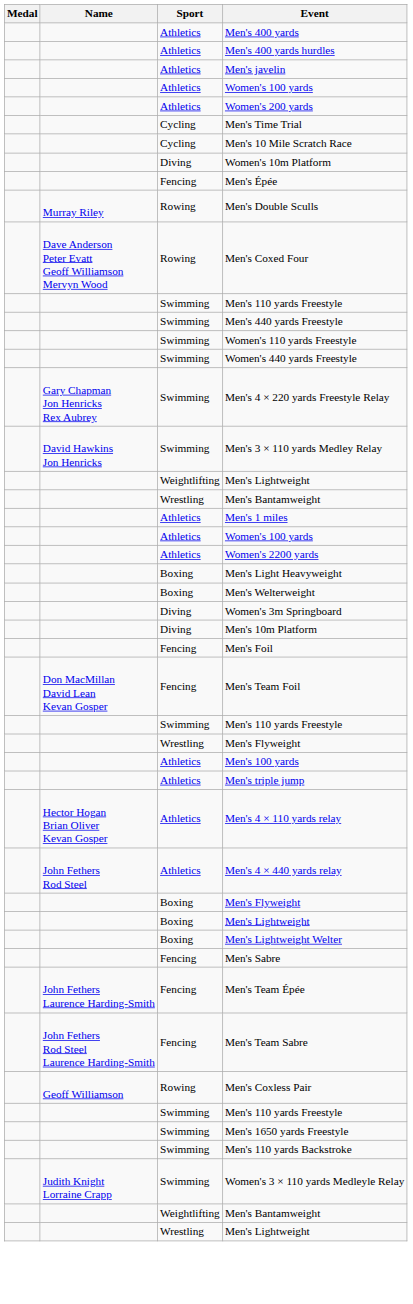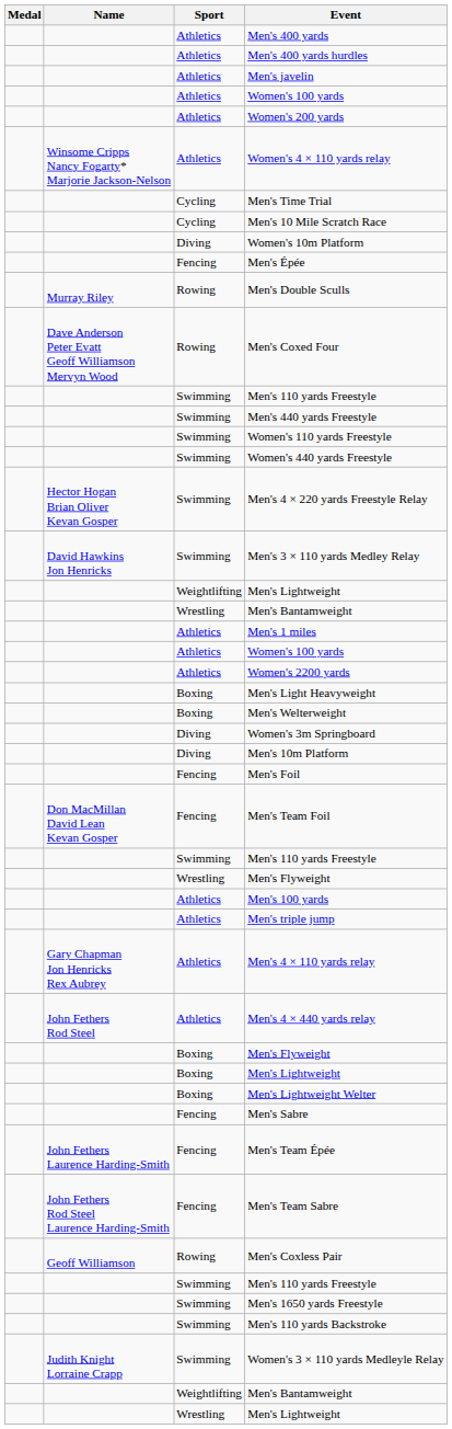 <table class="wikitable sortable" style="font-size: 95%;">
 <tr>
 <th>Medal</th>
 <th>Name</th>
 <th>Sport</th>
 <th>Event</th>
 </tr>
 <tr>
 <td></td>
 <td></td>
 <td><a href='#'>Athletics</a></td>
 <td><a href='#'>Men's 400 yards</a></td>
 </tr>
 <tr>
 <td></td>
 <td></td>
 <td><a href='#'>Athletics</a></td>
 <td><a href='#'>Men's 400 yards hurdles</a></td>
 </tr>
 <tr>
 <td></td>
 <td></td>
 <td><a href='#'>Athletics</a></td>
 <td><a href='#'>Men's javelin</a></td>
 </tr>
 <tr>
 <td></td>
 <td></td>
 <td><a href='#'>Athletics</a></td>
 <td><a href='#'>Women's 100 yards</a></td>
 </tr>
 <tr>
 <td></td>
 <td></td>
 <td><a href='#'>Athletics</a></td>
 <td><a href='#'>Women's 200 yards</a></td>
+</tr>
+<tr>
+<td></td>
+<td><br><a href='#'>Winsome Cripps</a><br><a href='#'>Nancy Fogarty</a>*<br><a href='#'>Marjorie Jackson-Nelson</a></td>
+<td><a href='#'>Athletics</a></td>
+<td><a href='#'>Women's 4 × 110 yards relay</a></td>
 </tr>
 <tr>
 <td></td>
 <td></td>
 <td>Cycling</td>
 <td>Men's Time Trial</td>
 </tr>
 <tr>
 <td></td>
 <td></td>
 <td>Cycling</td>
 <td>Men's 10 Mile Scratch Race</td>
 </tr>
 <tr>
 <td></td>
 <td></td>
 <td>Diving</td>
 <td>Women's 10m Platform</td>
 </tr>
 <tr>
 <td></td>
 <td></td>
 <td>Fencing</td>
 <td>Men's Épée</td>
 </tr>
 <tr>
 <td></td>
 <td><br><a href='#'>Murray Riley</a></td>
 <td>Rowing</td>
 <td>Men's Double Sculls</td>
 </tr>
 <tr>
 <td></td>
 <td><br><a href='#'>Dave Anderson</a> <br> <a href='#'>Peter Evatt</a> <br> <a href='#'>Geoff Williamson</a> <br><a href='#'>Mervyn Wood</a></td>
 <td>Rowing</td>
 <td>Men's Coxed Four</td>
 </tr>
 <tr>
 <td></td>
 <td></td>
 <td>Swimming</td>
 <td>Men's 110 yards Freestyle</td>
 </tr>
 <tr>
 <td></td>
 <td></td>
 <td>Swimming</td>
 <td>Men's 440 yards Freestyle</td>
 </tr>
 <tr>
 <td></td>
 <td></td>
 <td>Swimming</td>
 <td>Women's 110 yards Freestyle</td>
 </tr>
 <tr>
 <td></td>
 <td></td>
 <td>Swimming</td>
 <td>Women's 440 yards Freestyle</td>
 </tr>
 <tr>
 <td></td>
-<td><br><a href='#'>Gary Chapman</a> <br> <a href='#'>Jon Henricks</a> <br> <a href='#'>Rex Aubrey</a></td>
+<td><br><a href='#'>Hector Hogan</a><br><a href='#'>Brian Oliver</a><br><a href='#'>Kevan Gosper</a></td>
 <td>Swimming</td>
 <td>Men's 4 × 220 yards Freestyle Relay</td>
 </tr>
 <tr>
 <td></td>
 <td><br><a href='#'>David Hawkins</a> <br> <a href='#'>Jon Henricks</a></td>
 <td>Swimming</td>
 <td>Men's  3 × 110 yards Medley Relay</td>
 </tr>
 <tr>
 <td></td>
 <td></td>
 <td>Weightlifting</td>
 <td>Men's Lightweight</td>
 </tr>
 <tr>
 <td></td>
 <td></td>
 <td>Wrestling</td>
 <td>Men's Bantamweight</td>
 </tr>
 <tr>
 <td></td>
 <td></td>
 <td><a href='#'>Athletics</a></td>
 <td><a href='#'>Men's 1 miles</a></td>
 </tr>
 <tr>
 <td></td>
 <td></td>
 <td><a href='#'>Athletics</a></td>
 <td><a href='#'>Women's 100 yards</a></td>
 </tr>
 <tr>
 <td></td>
 <td></td>
 <td><a href='#'>Athletics</a></td>
 <td><a href='#'>Women's 2200 yards</a></td>
 </tr>
 <tr>
 <td></td>
 <td></td>
 <td>Boxing</td>
 <td>Men's Light Heavyweight</td>
 </tr>
 <tr>
 <td></td>
 <td></td>
 <td>Boxing</td>
 <td>Men's Welterweight</td>
 </tr>
 <tr>
 <td></td>
 <td></td>
 <td>Diving</td>
 <td>Women's 3m Springboard</td>
 </tr>
 <tr>
 <td></td>
 <td></td>
 <td>Diving</td>
 <td>Men's 10m Platform</td>
 </tr>
 <tr>
 <td></td>
 <td></td>
 <td>Fencing</td>
 <td>Men's Foil</td>
 </tr>
 <tr>
 <td></td>
 <td><br><a href='#'>Don MacMillan</a><br><a href='#'>David Lean</a><br><a href='#'>Kevan Gosper</a></td>
 <td>Fencing</td>
 <td>Men's Team Foil</td>
 </tr>
 <tr>
 <td></td>
 <td></td>
 <td>Swimming</td>
 <td>Men's 110 yards Freestyle</td>
 </tr>
 <tr>
 <td></td>
 <td></td>
 <td>Wrestling</td>
 <td>Men's Flyweight</td>
 </tr>
 <tr>
 <td></td>
 <td></td>
 <td><a href='#'>Athletics</a></td>
 <td><a href='#'>Men's 100 yards</a></td>
 </tr>
 <tr>
 <td></td>
 <td></td>
 <td><a href='#'>Athletics</a></td>
 <td><a href='#'>Men's triple jump</a></td>
 </tr>
 <tr>
 <td></td>
-<td><br><a href='#'>Hector Hogan</a><br><a href='#'>Brian Oliver</a><br><a href='#'>Kevan Gosper</a></td>
+<td><br><a href='#'>Gary Chapman</a> <br> <a href='#'>Jon Henricks</a> <br> <a href='#'>Rex Aubrey</a></td>
 <td><a href='#'>Athletics</a></td>
 <td><a href='#'>Men's 4 × 110 yards relay</a></td>
 </tr>
 <tr>
 <td></td>
 <td><br><a href='#'>John Fethers</a><br><a href='#'>Rod Steel</a></td>
 <td><a href='#'>Athletics</a></td>
 <td><a href='#'>Men's 4 × 440 yards relay</a></td>
 </tr>
 <tr>
 <td></td>
 <td></td>
 <td>Boxing</td>
 <td><a href='#'>Men's Flyweight</a></td>
 </tr>
 <tr>
 <td></td>
 <td></td>
 <td>Boxing</td>
 <td><a href='#'>Men's Lightweight</a></td>
 </tr>
 <tr>
 <td></td>
 <td></td>
 <td>Boxing</td>
 <td><a href='#'>Men's Lightweight Welter</a></td>
 </tr>
 <tr>
 <td></td>
 <td></td>
 <td>Fencing</td>
 <td>Men's Sabre</td>
 </tr>
 <tr>
 <td></td>
 <td><br><a href='#'>John Fethers</a><br><a href='#'>Laurence Harding-Smith</a></td>
 <td>Fencing</td>
 <td>Men's Team Épée</td>
 </tr>
 <tr>
 <td></td>
 <td><br><a href='#'>John Fethers</a><br><a href='#'>Rod Steel</a><br><a href='#'>Laurence Harding-Smith</a></td>
 <td>Fencing</td>
 <td>Men's Team Sabre</td>
 </tr>
 <tr>
 <td></td>
 <td><br><a href='#'>Geoff Williamson</a></td>
 <td>Rowing</td>
 <td>Men's Coxless Pair</td>
 </tr>
 <tr>
 <td></td>
 <td></td>
 <td>Swimming</td>
 <td>Men's 110 yards Freestyle</td>
 </tr>
 <tr>
 <td></td>
 <td></td>
 <td>Swimming</td>
 <td>Men's 1650 yards Freestyle</td>
 </tr>
 <tr>
 <td></td>
 <td></td>
 <td>Swimming</td>
 <td>Men's 110 yards Backstroke</td>
 </tr>
 <tr>
 <td></td>
 <td><br><a href='#'>Judith Knight</a> <br> <a href='#'>Lorraine Crapp</a></td>
 <td>Swimming</td>
 <td>Women's  3 × 110 yards Medleyle Relay</td>
 </tr>
 <tr>
 <td></td>
 <td></td>
 <td>Weightlifting</td>
 <td>Men's Bantamweight</td>
 </tr>
 <tr>
 <td></td>
 <td></td>
 <td>Wrestling</td>
 <td>Men's Lightweight</td>
 </tr>
 </table>
